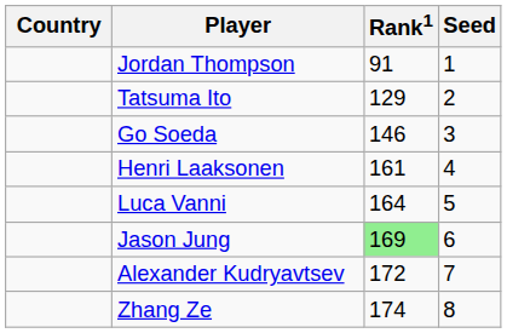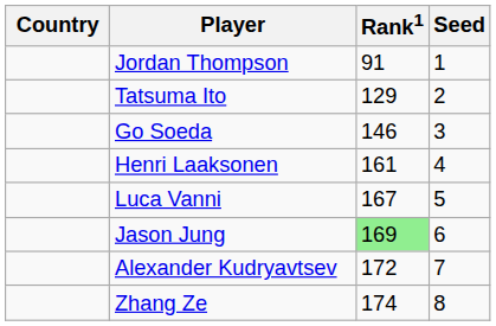 <table class="sortable wikitable">
 <tr>
 <th width="70">Country</th>
 <th width="175">Player</th>
 <th>Rank<sup>1</sup></th>
 <th>Seed</th>
 </tr>
 <tr>
 <td></td>
 <td><a href='#'>Jordan Thompson</a></td>
 <td>91</td>
 <td>1</td>
 </tr>
 <tr>
 <td></td>
 <td><a href='#'>Tatsuma Ito</a></td>
 <td>129</td>
 <td>2</td>
 </tr>
 <tr>
 <td></td>
 <td><a href='#'>Go Soeda</a></td>
 <td>146</td>
 <td>3</td>
 </tr>
 <tr>
 <td></td>
 <td><a href='#'>Henri Laaksonen</a></td>
 <td>161</td>
 <td>4</td>
 </tr>
 <tr>
 <td></td>
 <td><a href='#'>Luca Vanni</a></td>
-<td>164</td>
+<td>167</td>
 <td>5</td>
 </tr>
 <tr>
 <td></td>
 <td><a href='#'>Jason Jung</a></td>
 <td style="background: lightgreen;">169</td>
 <td>6</td>
 </tr>
 <tr>
 <td></td>
 <td><a href='#'>Alexander Kudryavtsev</a></td>
 <td>172</td>
 <td>7</td>
 </tr>
 <tr>
 <td></td>
 <td><a href='#'>Zhang Ze</a></td>
 <td>174</td>
 <td>8</td>
 </tr>
 </table>
